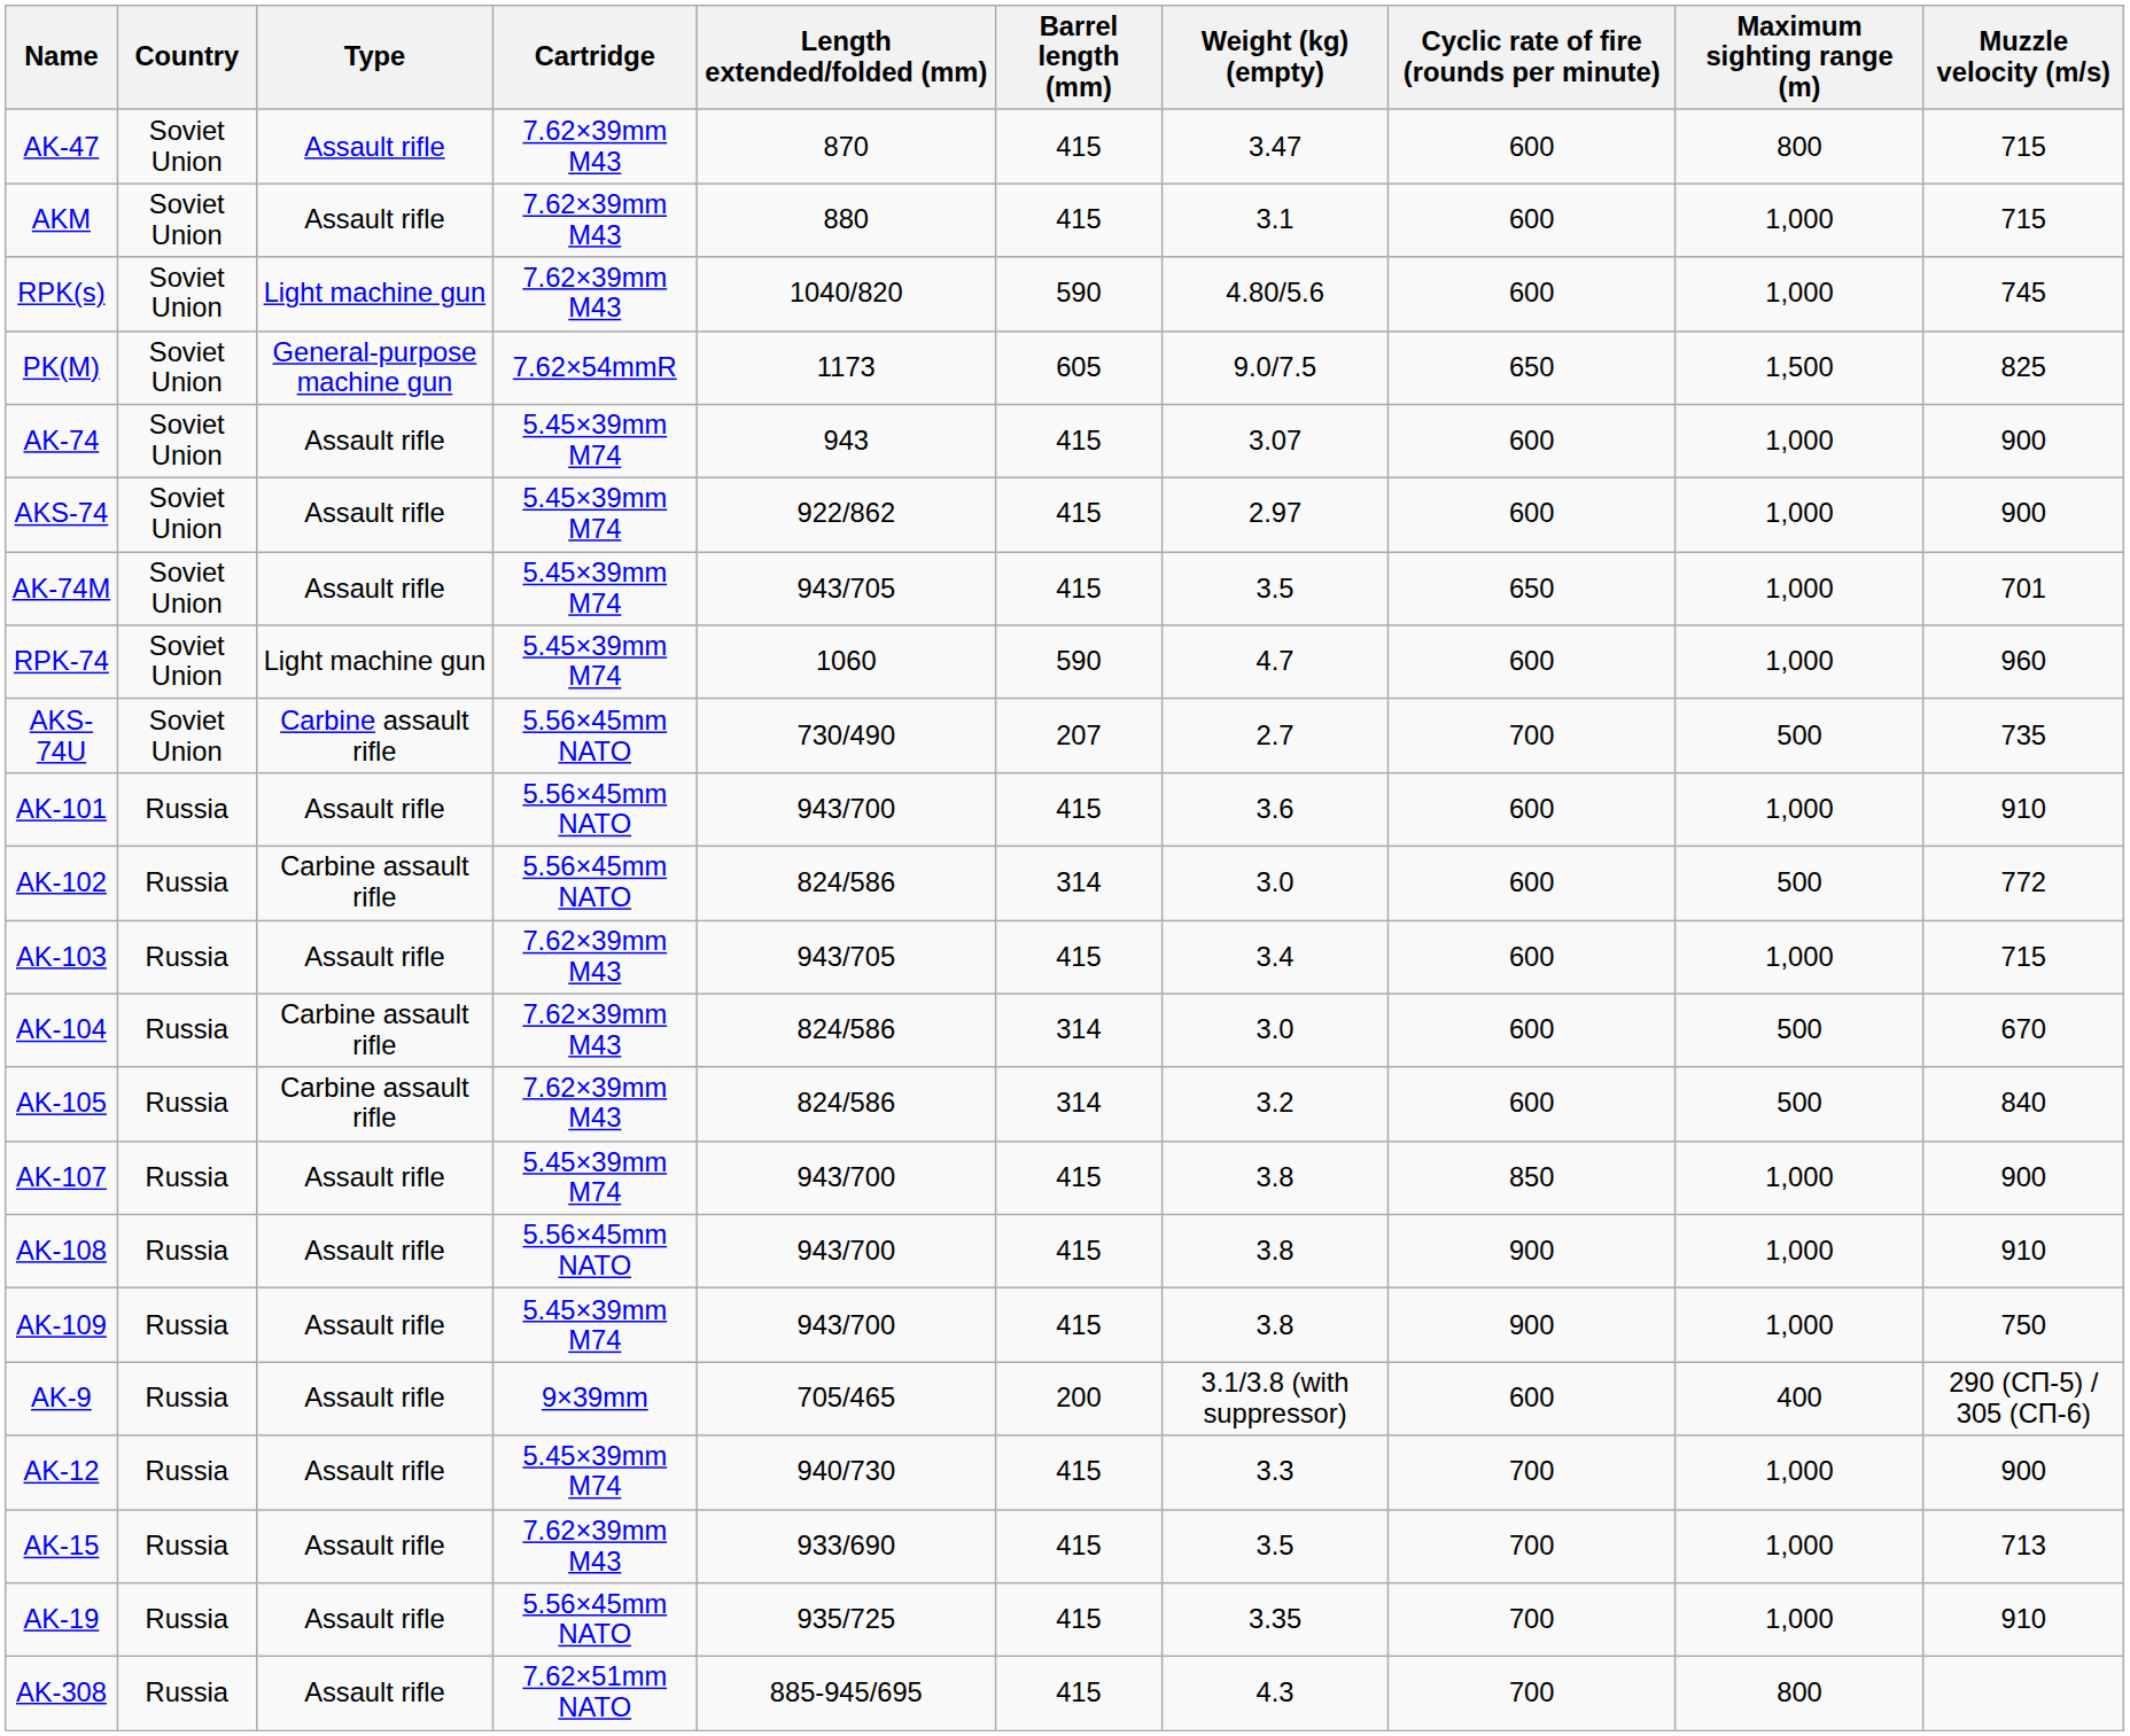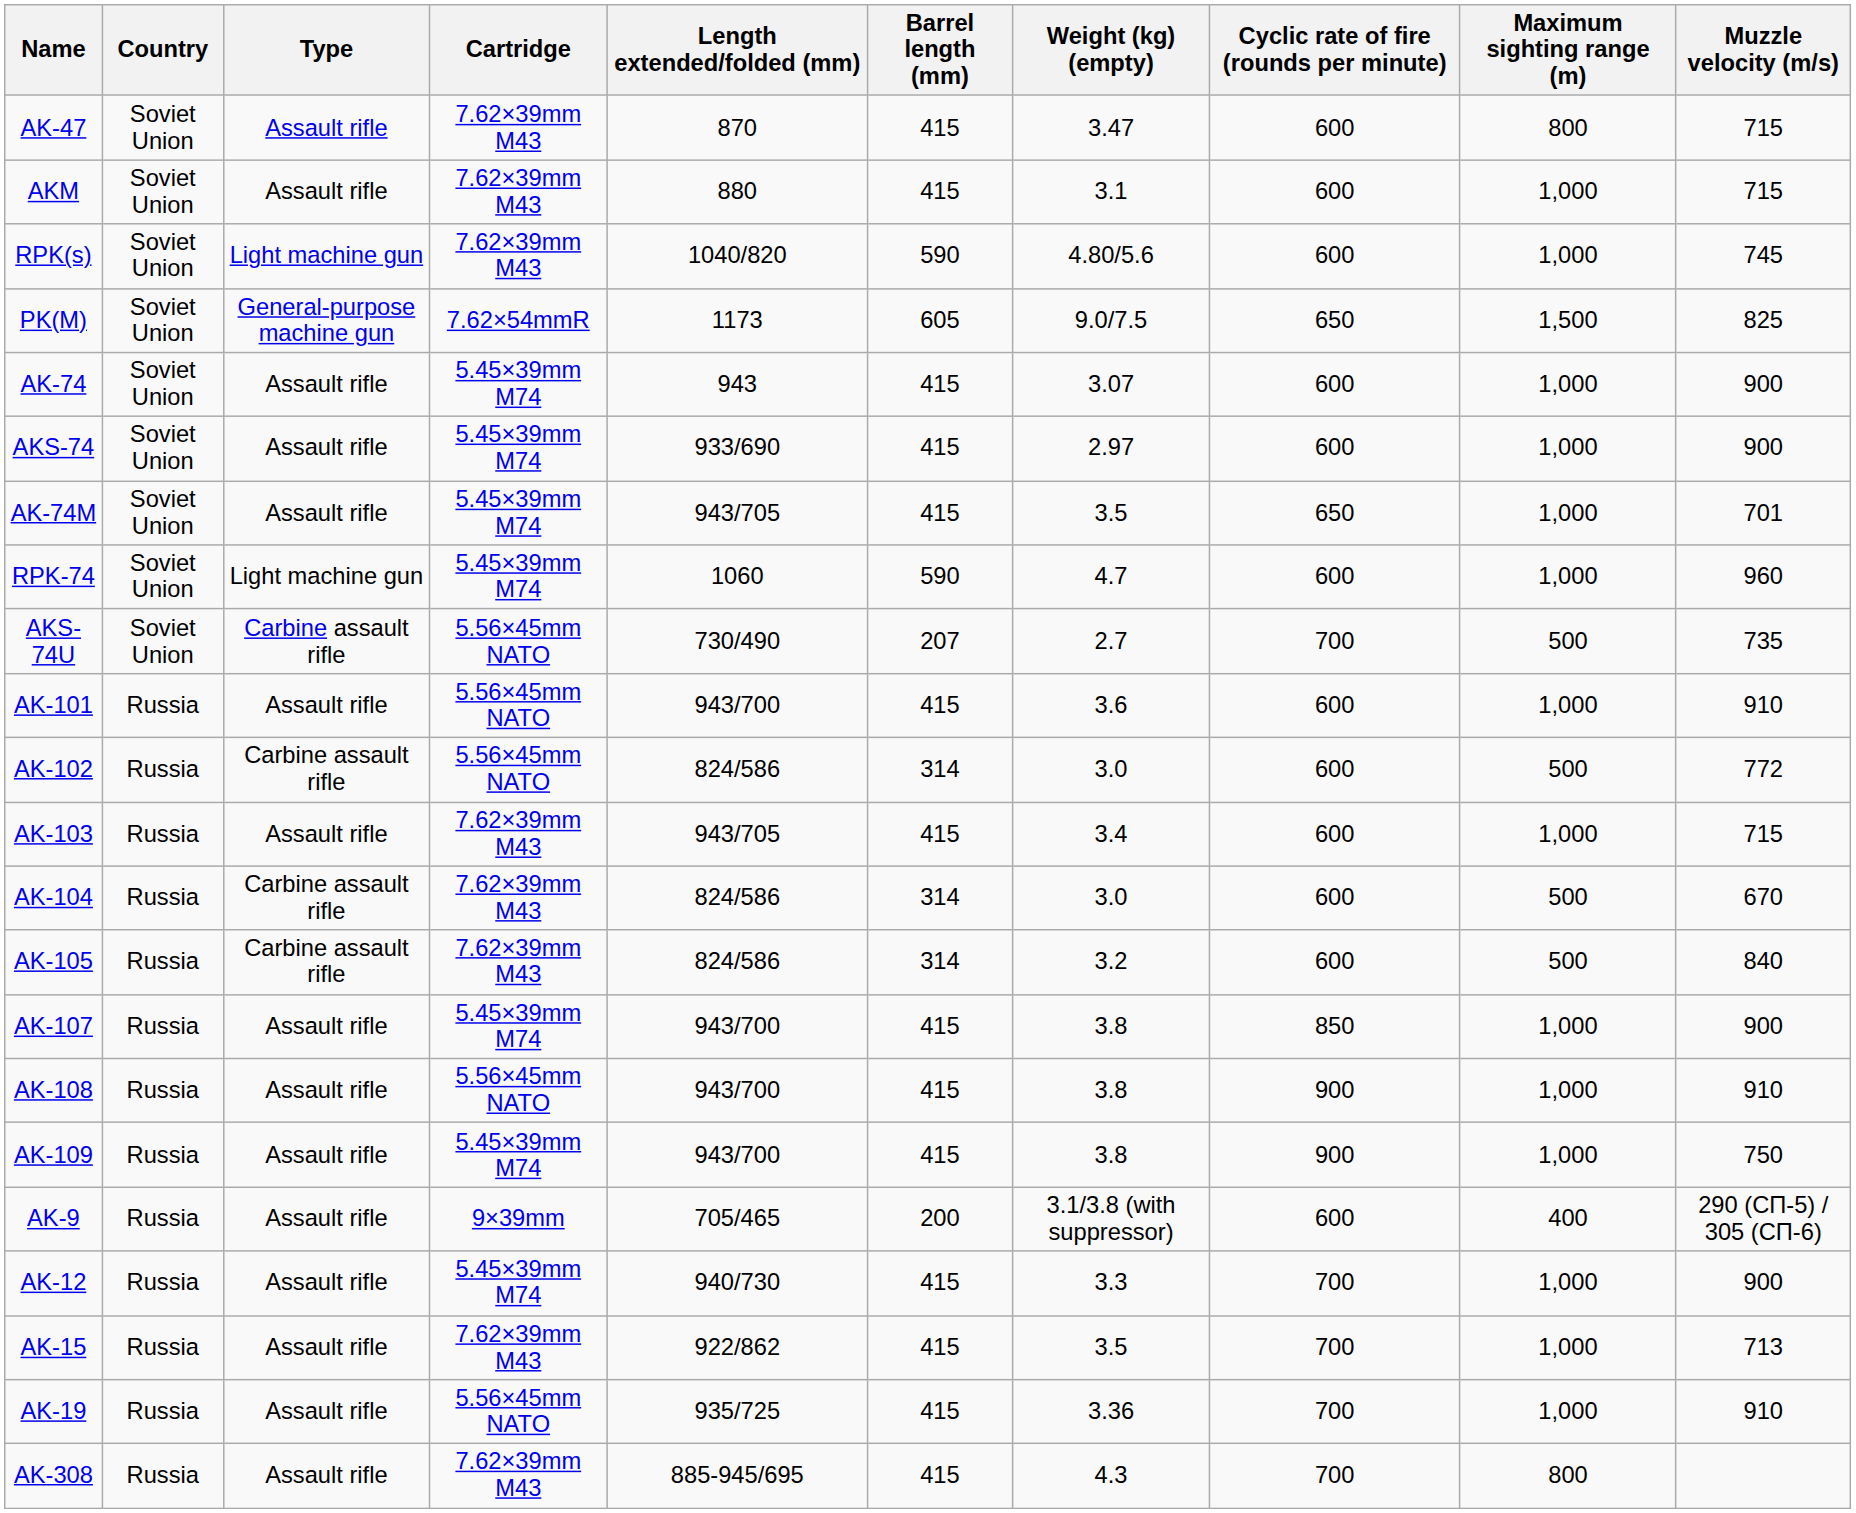 <table class="wikitable sortable mw-collapsible wide" style="text-align:center">
 <tr>
 <th>Name</th>
 <th>Country</th>
 <th>Type</th>
 <th>Cartridge</th>
 <th>Length extended/folded (mm)</th>
 <th>Barrel length (mm)</th>
 <th>Weight (kg) (empty)</th>
 <th>Cyclic rate of fire (rounds per minute)</th>
 <th>Maximum sighting range (m)</th>
 <th>Muzzle velocity (m/s)</th>
 </tr>
 <tr>
 <td><a href='#'>AK-47</a></td>
 <td>Soviet Union</td>
 <td><a href='#'>Assault rifle</a></td>
 <td><a href='#'>7.62×39mm M43</a></td>
 <td>870</td>
 <td>415</td>
 <td>3.47</td>
 <td>600</td>
 <td>800</td>
 <td>715</td>
 </tr>
 <tr>
 <td><a href='#'>AKM</a></td>
 <td>Soviet Union</td>
 <td>Assault rifle</td>
 <td><a href='#'>7.62×39mm M43</a></td>
 <td>880</td>
 <td>415</td>
 <td>3.1</td>
 <td>600</td>
 <td>1,000</td>
 <td>715</td>
 </tr>
 <tr>
 <td><a href='#'>RPK(s)</a></td>
 <td>Soviet Union</td>
 <td><a href='#'>Light machine gun</a></td>
 <td><a href='#'>7.62×39mm M43</a></td>
 <td>1040/820</td>
 <td>590</td>
 <td>4.80/5.6</td>
 <td>600</td>
 <td>1,000</td>
 <td>745</td>
 </tr>
 <tr>
 <td><a href='#'>PK(M)</a></td>
 <td>Soviet Union</td>
 <td><a href='#'>General-purpose machine gun</a></td>
 <td><a href='#'>7.62×54mmR</a></td>
 <td>1173</td>
 <td>605</td>
 <td>9.0/7.5</td>
 <td>650</td>
 <td>1,500</td>
 <td>825</td>
 </tr>
 <tr>
 <td><a href='#'>AK-74</a></td>
 <td>Soviet Union</td>
 <td>Assault rifle</td>
 <td><a href='#'>5.45×39mm M74</a></td>
 <td>943</td>
 <td>415</td>
 <td>3.07</td>
 <td>600</td>
 <td>1,000</td>
 <td>900</td>
 </tr>
 <tr>
 <td><a href='#'>AKS-74</a></td>
 <td>Soviet Union</td>
 <td>Assault rifle</td>
 <td><a href='#'>5.45×39mm M74</a></td>
-<td>922/862</td>
+<td>933/690</td>
 <td>415</td>
 <td>2.97</td>
 <td>600</td>
 <td>1,000</td>
 <td>900</td>
 </tr>
 <tr>
 <td><a href='#'>AK-74M</a></td>
 <td>Soviet Union</td>
 <td>Assault rifle</td>
 <td><a href='#'>5.45×39mm M74</a></td>
 <td>943/705</td>
 <td>415</td>
 <td>3.5</td>
 <td>650</td>
 <td>1,000</td>
 <td>701</td>
 </tr>
 <tr>
 <td><a href='#'>RPK-74</a></td>
 <td>Soviet Union</td>
 <td>Light machine gun</td>
 <td><a href='#'>5.45×39mm M74</a></td>
 <td>1060</td>
 <td>590</td>
 <td>4.7</td>
 <td>600</td>
 <td>1,000</td>
 <td>960</td>
 </tr>
 <tr>
 <td><a href='#'>AKS-74U</a></td>
 <td>Soviet Union</td>
 <td><a href='#'>Carbine</a> assault rifle</td>
 <td><a href='#'>5.56×45mm NATO</a></td>
 <td>730/490</td>
 <td>207</td>
 <td>2.7</td>
 <td>700</td>
 <td>500</td>
 <td>735</td>
 </tr>
 <tr>
 <td><a href='#'>AK-101</a></td>
 <td>Russia</td>
 <td>Assault rifle</td>
 <td><a href='#'>5.56×45mm NATO</a></td>
 <td>943/700</td>
 <td>415</td>
 <td>3.6</td>
 <td>600</td>
 <td>1,000</td>
 <td>910</td>
 </tr>
 <tr>
 <td><a href='#'>AK-102</a></td>
 <td>Russia</td>
 <td>Carbine assault rifle</td>
 <td><a href='#'>5.56×45mm NATO</a></td>
 <td>824/586</td>
 <td>314</td>
 <td>3.0</td>
 <td>600</td>
 <td>500</td>
 <td>772</td>
 </tr>
 <tr>
 <td><a href='#'>AK-103</a></td>
 <td>Russia</td>
 <td>Assault rifle</td>
 <td><a href='#'>7.62×39mm M43</a></td>
 <td>943/705</td>
 <td>415</td>
 <td>3.4</td>
 <td>600</td>
 <td>1,000</td>
 <td>715</td>
 </tr>
 <tr>
 <td><a href='#'>AK-104</a></td>
 <td>Russia</td>
 <td>Carbine assault rifle</td>
 <td><a href='#'>7.62×39mm M43</a></td>
 <td>824/586</td>
 <td>314</td>
 <td>3.0</td>
 <td>600</td>
 <td>500</td>
 <td>670</td>
 </tr>
 <tr>
 <td><a href='#'>AK-105</a></td>
 <td>Russia</td>
 <td>Carbine assault rifle</td>
 <td><a href='#'>7.62×39mm M43</a></td>
 <td>824/586</td>
 <td>314</td>
 <td>3.2</td>
 <td>600</td>
 <td>500</td>
 <td>840</td>
 </tr>
 <tr>
 <td><a href='#'>AK-107</a></td>
 <td>Russia</td>
 <td>Assault rifle</td>
 <td><a href='#'>5.45×39mm M74</a></td>
 <td>943/700</td>
 <td>415</td>
 <td>3.8</td>
 <td>850</td>
 <td>1,000</td>
 <td>900</td>
 </tr>
 <tr>
 <td><a href='#'>AK-108</a></td>
 <td>Russia</td>
 <td>Assault rifle</td>
 <td><a href='#'>5.56×45mm NATO</a></td>
 <td>943/700</td>
 <td>415</td>
 <td>3.8</td>
 <td>900</td>
 <td>1,000</td>
 <td>910</td>
 </tr>
 <tr>
 <td><a href='#'>AK-109</a></td>
 <td>Russia</td>
 <td>Assault rifle</td>
 <td><a href='#'>5.45×39mm M74</a></td>
 <td>943/700</td>
 <td>415</td>
 <td>3.8</td>
 <td>900</td>
 <td>1,000</td>
 <td>750</td>
 </tr>
 <tr>
 <td><a href='#'>AK-9</a></td>
 <td>Russia</td>
 <td>Assault rifle</td>
 <td><a href='#'>9×39mm</a></td>
 <td>705/465</td>
 <td>200</td>
 <td>3.1/3.8 (with suppressor)</td>
 <td>600</td>
 <td>400</td>
 <td>290 (СП-5) / 305 (СП-6)</td>
 </tr>
 <tr>
 <td><a href='#'>AK-12</a></td>
 <td>Russia</td>
 <td>Assault rifle</td>
 <td><a href='#'>5.45×39mm M74</a></td>
 <td>940/730</td>
 <td>415</td>
 <td>3.3</td>
 <td>700</td>
 <td>1,000</td>
 <td>900</td>
 </tr>
 <tr>
 <td><a href='#'>AK-15</a></td>
 <td>Russia</td>
 <td>Assault rifle</td>
 <td><a href='#'>7.62×39mm M43</a></td>
-<td>933/690</td>
+<td>922/862</td>
 <td>415</td>
 <td>3.5</td>
 <td>700</td>
 <td>1,000</td>
 <td>713</td>
 </tr>
 <tr>
 <td><a href='#'>AK-19</a></td>
 <td>Russia</td>
 <td>Assault rifle</td>
 <td><a href='#'>5.56×45mm NATO</a></td>
 <td>935/725</td>
 <td>415</td>
-<td>3.35</td>
+<td>3.36</td>
 <td>700</td>
 <td>1,000</td>
 <td>910</td>
 </tr>
 <tr>
 <td><a href='#'>AK-308</a></td>
 <td>Russia</td>
 <td>Assault rifle</td>
-<td><a href='#'>7.62×51mm NATO</a></td>
+<td><a href='#'>7.62×39mm M43</a></td>
 <td>885-945/695</td>
 <td>415</td>
 <td>4.3</td>
 <td>700</td>
 <td>800</td>
 <td></td>
 </tr>
 </table>
